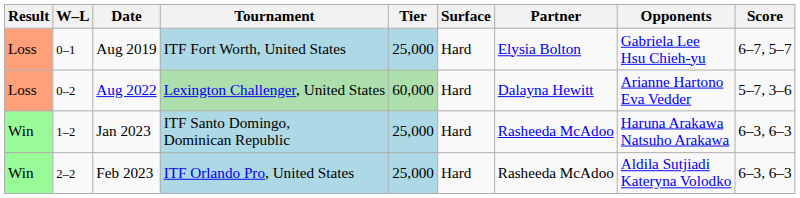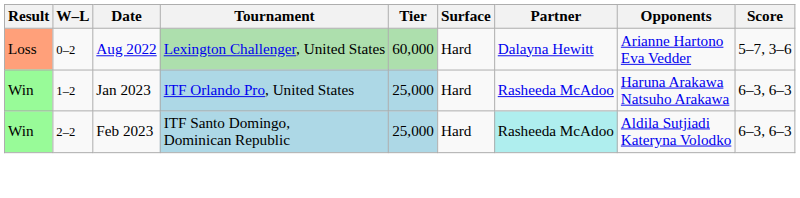 <table class="wikitable sortable">
 <tr>
 <th>Result</th>
 <th class=unsortable>W–L</th>
 <th>Date</th>
 <th>Tournament</th>
 <th>Tier</th>
 <th>Surface</th>
 <th>Partner</th>
 <th>Opponents</th>
 <th class=unsortable>Score</th>
-</tr>
-<tr>
-<td bgcolor=ffa07a>Loss</td>
-<td><small>0–1</small></td>
-<td>Aug 2019</td>
-<td bgcolor=lightblue>ITF Fort Worth, United States</td>
-<td bgcolor=lightblue>25,000</td>
-<td>Hard</td>
-<td> <a href='#'>Elysia Bolton</a></td>
-<td> <a href='#'>Gabriela Lee</a> <br>  <a href='#'>Hsu Chieh-yu</a></td>
-<td>6–7, 5–7</td>
 </tr>
 <tr>
 <td bgcolor=ffa07a>Loss</td>
 <td><small>0–2</small></td>
 <td><a href='#'>Aug 2022</a></td>
 <td bgcolor=addfad><a href='#'>Lexington Challenger</a>, United States</td>
 <td bgcolor=addfad>60,000</td>
 <td>Hard</td>
 <td> <a href='#'>Dalayna Hewitt</a></td>
 <td> <a href='#'>Arianne Hartono</a> <br>  <a href='#'>Eva Vedder</a></td>
 <td>5–7, 3–6</td>
 </tr>
 <tr>
 <td bgcolor=98fb98>Win</td>
 <td><small>1–2</small></td>
 <td>Jan 2023</td>
-<td bgcolor=lightblue>ITF Santo Domingo, <br> Dominican Republic</td>
+<td bgcolor=lightblue><a href='#'>ITF Orlando Pro</a>, United States</td>
 <td bgcolor=lightblue>25,000</td>
 <td>Hard</td>
 <td> <a href='#'>Rasheeda McAdoo</a></td>
 <td> <a href='#'>Haruna Arakawa</a> <br>  <a href='#'>Natsuho Arakawa</a></td>
 <td>6–3, 6–3</td>
 </tr>
 <tr>
 <td bgcolor=98fb98>Win</td>
 <td><small>2–2</small></td>
 <td>Feb 2023</td>
-<td bgcolor=lightblue><a href='#'>ITF Orlando Pro</a>, United States</td>
+<td bgcolor=lightblue>ITF Santo Domingo, <br> Dominican Republic</td>
 <td bgcolor=lightblue>25,000</td>
 <td>Hard</td>
-<td> Rasheeda McAdoo</td>
+<td style="background: paleturquoise;"> Rasheeda McAdoo</td>
 <td> <a href='#'>Aldila Sutjiadi</a> <br>  <a href='#'>Kateryna Volodko</a></td>
 <td>6–3, 6–3</td>
 </tr>
 </table>
